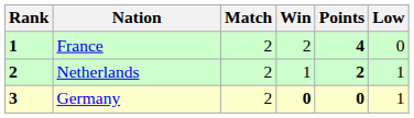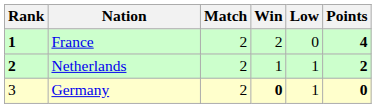 <table class="wikitable">
 <tr>
 <th width=20>Rank</th>
 <th width=150>Nation</th>
 <th width=20>Match</th>
 <th width=20>Win</th>
+<th width=20>Low</th>
 <th width=20>Points</th>
-<th width=20>Low</th>
 </tr>
 <tr align="right" style="background:#ccffcc;">
 <td align="left"><strong>1</strong></td>
 <td align="left"> <a href='#'>France</a></td>
 <td>2</td>
 <td>2</td>
+<td>0</td>
 <td><strong>4</strong></td>
-<td>0</td>
 </tr>
 <tr align="right" style="background:#ccffcc;">
 <td align="left"><strong>2</strong></td>
 <td align="left"> <a href='#'>Netherlands</a></td>
 <td>2</td>
 <td>1</td>
+<td>1</td>
 <td><strong>2</strong></td>
-<td>1</td>
 </tr>
 <tr align="right" style="background:#ffffcc;">
-<td align="left"><strong>3</strong></td>
+<td align="left">3</td>
 <td align="left"> <a href='#'>Germany</a></td>
 <td>2</td>
 <td><strong>0</strong></td>
+<td>1</td>
 <td><strong>0</strong></td>
-<td>1</td>
 </tr>
 </table>
